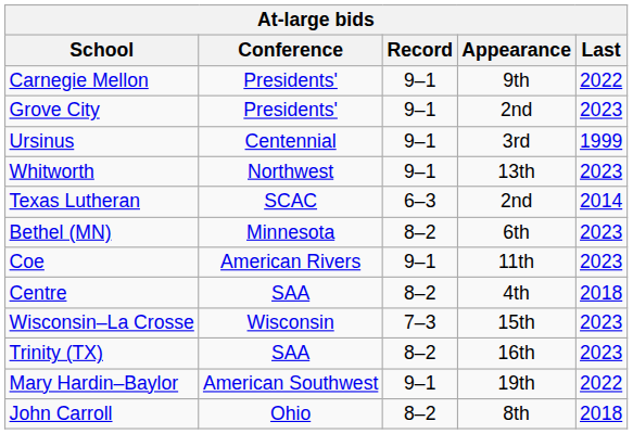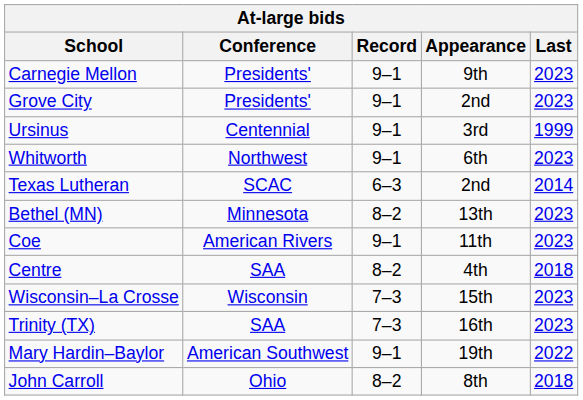 <table class="wikitable sortable" style="text-align: left;">
 <tr>
 <th colspan="8" style=>At-large bids</th>
 </tr>
 <tr>
 <th>School</th>
 <th>Conference</th>
 <th>Record</th>
 <th>Appearance</th>
 <th>Last</th>
 </tr>
 <tr>
 <td><a href='#'>Carnegie Mellon</a></td>
 <td align=center><a href='#'>Presidents'</a></td>
 <td align=center>9–1</td>
 <td align=center>9th</td>
-<td><a href='#'>2022</a></td>
+<td><a href='#'>2023</a></td>
 </tr>
 <tr>
 <td><a href='#'>Grove City</a></td>
 <td align=center><a href='#'>Presidents'</a></td>
 <td align=center>9–1</td>
 <td align=center>2nd</td>
 <td><a href='#'>2023</a></td>
 </tr>
 <tr>
 <td><a href='#'>Ursinus</a></td>
 <td align=center><a href='#'>Centennial</a></td>
 <td align=center>9–1</td>
 <td align=center>3rd</td>
 <td><a href='#'>1999</a></td>
 </tr>
 <tr>
 <td><a href='#'>Whitworth</a></td>
 <td align=center><a href='#'>Northwest</a></td>
 <td align=center>9–1</td>
-<td align=center>13th</td>
+<td align=center>6th</td>
 <td><a href='#'>2023</a></td>
 </tr>
 <tr>
 <td><a href='#'>Texas Lutheran</a></td>
 <td align=center><a href='#'>SCAC</a></td>
 <td align=center>6–3</td>
 <td align=center>2nd</td>
 <td><a href='#'>2014</a></td>
 </tr>
 <tr>
 <td><a href='#'>Bethel (MN)</a></td>
 <td align=center><a href='#'>Minnesota</a></td>
 <td align=center>8–2</td>
-<td align=center>6th</td>
+<td align=center>13th</td>
 <td><a href='#'>2023</a></td>
 </tr>
 <tr>
 <td><a href='#'>Coe</a></td>
 <td align=center><a href='#'>American Rivers</a></td>
 <td align=center>9–1</td>
 <td align=center>11th</td>
 <td><a href='#'>2023</a></td>
 </tr>
 <tr>
 <td><a href='#'>Centre</a></td>
 <td align=center><a href='#'>SAA</a></td>
 <td align=center>8–2</td>
 <td align=center>4th</td>
 <td><a href='#'>2018</a></td>
 </tr>
 <tr>
 <td><a href='#'>Wisconsin–La Crosse</a></td>
 <td align=center><a href='#'>Wisconsin</a></td>
 <td align=center>7–3</td>
 <td align=center>15th</td>
 <td><a href='#'>2023</a></td>
 </tr>
 <tr>
 <td><a href='#'>Trinity (TX)</a></td>
 <td align=center><a href='#'>SAA</a></td>
-<td align=center>8–2</td>
+<td align=center>7–3</td>
 <td align=center>16th</td>
 <td><a href='#'>2023</a></td>
 </tr>
 <tr>
 <td><a href='#'>Mary Hardin–Baylor</a></td>
 <td align=center><a href='#'>American Southwest</a></td>
 <td align=center>9–1</td>
 <td align=center>19th</td>
 <td><a href='#'>2022</a></td>
 </tr>
 <tr>
 <td><a href='#'>John Carroll</a></td>
 <td align=center><a href='#'>Ohio</a></td>
 <td align=center>8–2</td>
 <td align=center>8th</td>
 <td><a href='#'>2018</a></td>
 </tr>
 </table>
